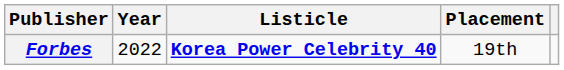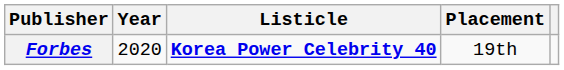 <table class="wikitable plainrowheaders sortable">
 <tr>
 <th scope="col">Publisher</th>
 <th scope="col">Year</th>
 <th scope="col">Listicle</th>
 <th scope="col">Placement</th>
 <th scope="col" class="unsortable"></th>
 </tr>
 <tr>
 <th scope="row"><em><a href='#'>Forbes</a></em></th>
-<td>2022</td>
+<td>2020</td>
 <td><strong><a href='#'>Korea Power Celebrity 40</a></strong></td>
 <td style="text-align:center">19th</td>
 <td style="text-align:center"></td>
 </tr>
 </table>
